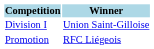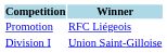 <table>
 <tr style="background:lightblue;">
 <th>Competition</th>
 <th>Winner</th>
 </tr>
 <tr>
+<td><a href='#'>Promotion</a></td>
+<td><a href='#'>RFC Liégeois</a></td>
+</tr>
+<tr>
 <td><a href='#'>Division I</a></td>
 <td><a href='#'>Union Saint-Gilloise</a></td>
 </tr>
-<tr>
-<td><a href='#'>Promotion</a></td>
-<td><a href='#'>RFC Liégeois</a></td>
-</tr>
 </table>
